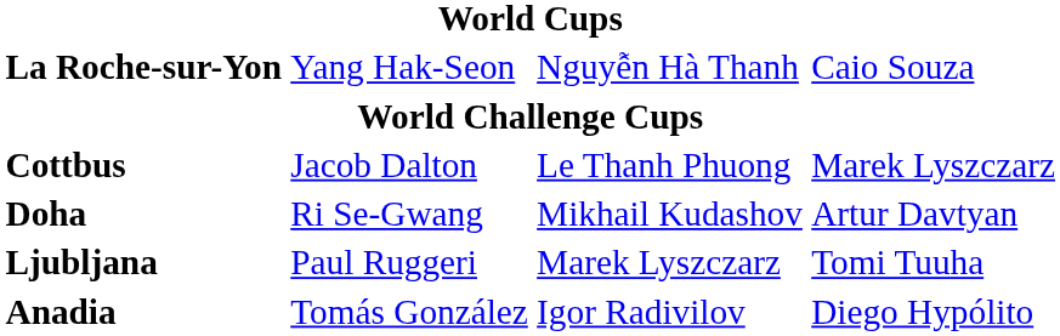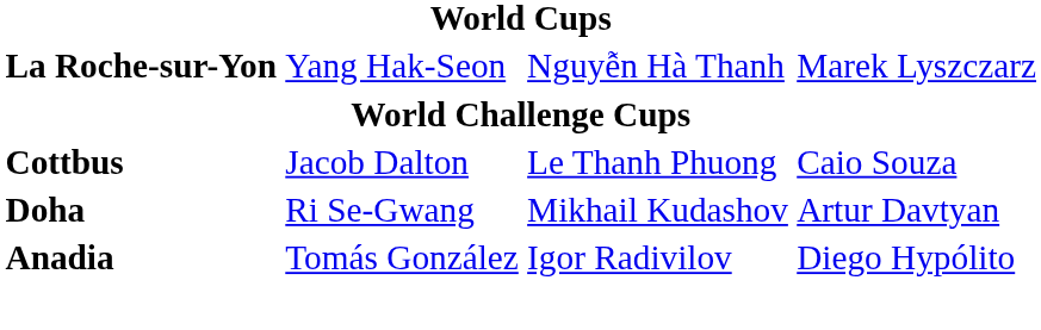 <table>
 <tr>
 <td colspan="4" align="center"><strong>World Cups</strong></td>
 </tr>
 <tr>
 <th scope=row style="text-align:left">La Roche-sur-Yon</th>
 <td> <a href='#'>Yang Hak-Seon</a></td>
 <td> <a href='#'>Nguyễn Hà Thanh</a></td>
-<td> <a href='#'>Caio Souza</a></td>
+<td> <a href='#'>Marek Lyszczarz</a></td>
 </tr>
 <tr>
 <td colspan="4" align="center"><strong>World Challenge Cups</strong></td>
 </tr>
 <tr>
 <th scope=row style="text-align:left">Cottbus</th>
 <td> <a href='#'>Jacob Dalton</a></td>
 <td> <a href='#'>Le Thanh Phuong</a></td>
-<td> <a href='#'>Marek Lyszczarz</a></td>
+<td> <a href='#'>Caio Souza</a></td>
 </tr>
 <tr>
 <th scope=row style="text-align:left">Doha</th>
 <td> <a href='#'>Ri Se-Gwang</a></td>
 <td> <a href='#'>Mikhail Kudashov</a></td>
 <td> <a href='#'>Artur Davtyan</a></td>
 </tr>
 <tr>
-<th scope=row style="text-align:left">Ljubljana</th>
-<td> <a href='#'>Paul Ruggeri</a></td>
-<td> <a href='#'>Marek Lyszczarz</a></td>
-<td> <a href='#'>Tomi Tuuha</a></td>
-</tr>
-<tr>
 <th scope=row style="text-align:left">Anadia</th>
 <td> <a href='#'>Tomás González</a></td>
 <td> <a href='#'>Igor Radivilov</a></td>
 <td> <a href='#'>Diego Hypólito</a></td>
 </tr>
 </table>
